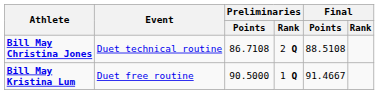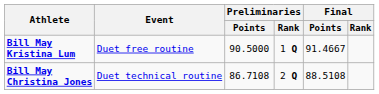 <table class=wikitable style="font-size:90%">
 <tr>
 <th rowspan="2">Athlete</th>
 <th rowspan="2">Event</th>
 <th colspan="2">Preliminaries</th>
 <th colspan="2">Final</th>
 </tr>
 <tr style="font-size:95%">
 <th>Points</th>
 <th>Rank</th>
 <th>Points</th>
 <th>Rank</th>
 </tr>
 <tr align=center>
+<td align=left><strong><a href='#'>Bill May</a><br><a href='#'>Kristina Lum</a></strong></td>
+<td align=left><a href='#'>Duet free routine</a></td>
+<td>90.5000</td>
+<td>1 <strong>Q</strong></td>
+<td>91.4667</td>
+<td></td>
+</tr>
+<tr align=center>
 <td align=left><strong><a href='#'>Bill May</a><br><a href='#'>Christina Jones</a></strong></td>
 <td align=left><a href='#'>Duet technical routine</a></td>
 <td>86.7108</td>
 <td>2 <strong>Q</strong></td>
 <td>88.5108</td>
 <td></td>
 </tr>
-<tr align=center>
-<td align=left><strong><a href='#'>Bill May</a><br><a href='#'>Kristina Lum</a></strong></td>
-<td align=left><a href='#'>Duet free routine</a></td>
-<td>90.5000</td>
-<td>1 <strong>Q</strong></td>
-<td>91.4667</td>
-<td></td>
-</tr>
 </table>
